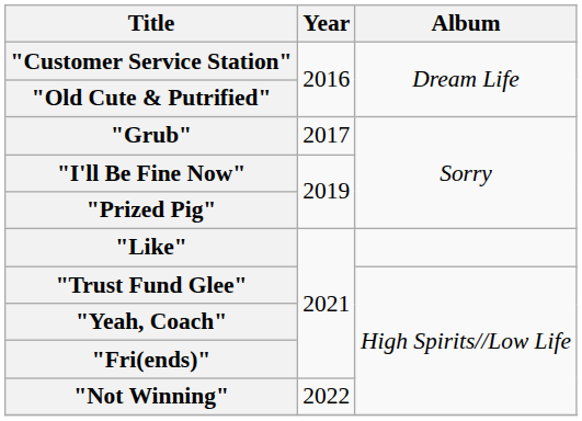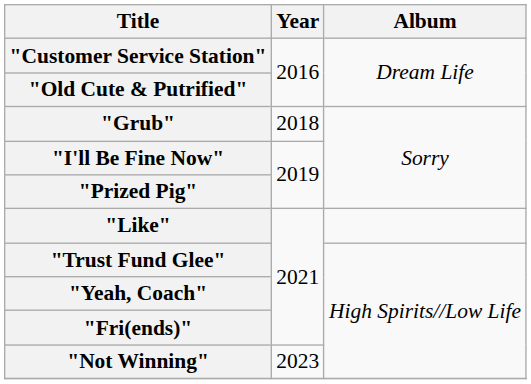 <table class="wikitable plainrowheaders" style="text-align:center;">
 <tr>
 <th>Title</th>
 <th>Year</th>
 <th>Album</th>
 </tr>
 <tr>
 <th scope="row">"Customer Service Station"</th>
 <td rowspan="2">2016</td>
 <td rowspan="2"><em>Dream Life</em></td>
 </tr>
 <tr>
 <th scope="row">"Old Cute & Putrified"</th>
 </tr>
 <tr>
 <th scope="row">"Grub"</th>
-<td>2017</td>
+<td>2018</td>
 <td rowspan="3"><em>Sorry</em></td>
 </tr>
 <tr>
 <th scope="row">"I'll Be Fine Now"</th>
 <td rowspan="2">2019</td>
 </tr>
 <tr>
 <th scope="row">"Prized Pig"</th>
 </tr>
 <tr>
 <th scope="row">"Like"</th>
 <td rowspan="4">2021</td>
 <td></td>
 </tr>
 <tr>
 <th scope="row">"Trust Fund Glee"</th>
 <td rowspan="4"><em>High Spirits//Low Life</em></td>
 </tr>
 <tr>
 <th scope="row">"Yeah, Coach"</th>
 </tr>
 <tr>
 <th scope="row">"Fri(ends)"</th>
 </tr>
 <tr>
 <th scope="row">"Not Winning"</th>
-<td>2022</td>
+<td>2023</td>
 </tr>
 <tr>
 </tr>
 </table>
